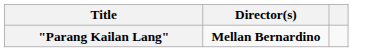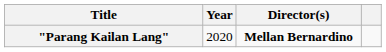 <table class="wikitable plainrowheaders" style="text-align:center;">
 <tr>
 <th scope="col" style="width:14.5em;">Title</th>
+<th scope="col" style="width:1em;">Year</th>
 <th scope="col" style="width:9em;">Director(s)</th>
 <th scope="col" style="width:1em;"></th>
 </tr>
 <tr>
 <th scope="row">"Parang Kailan Lang" <br></th>
+<td>2020</td>
 <td><strong>Mellan Bernardino</strong></td>
 <td></td>
 </tr>
 </table>
